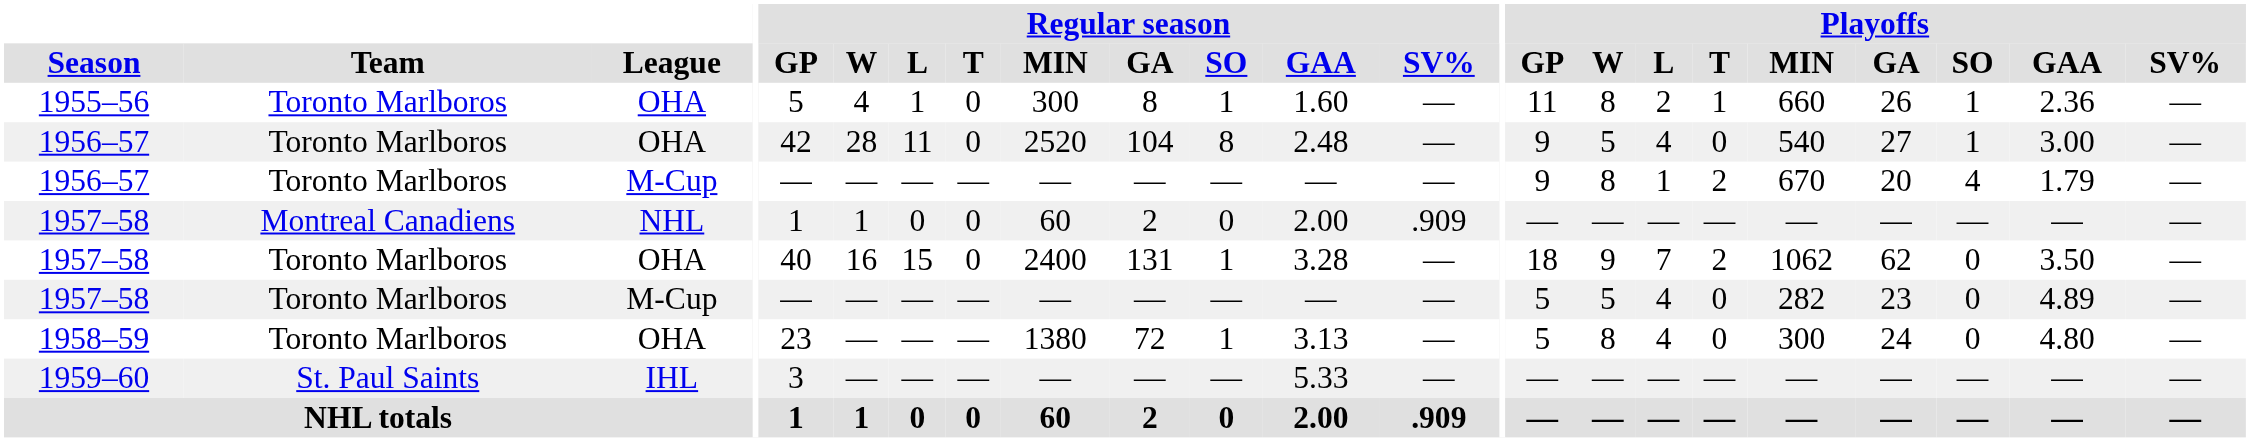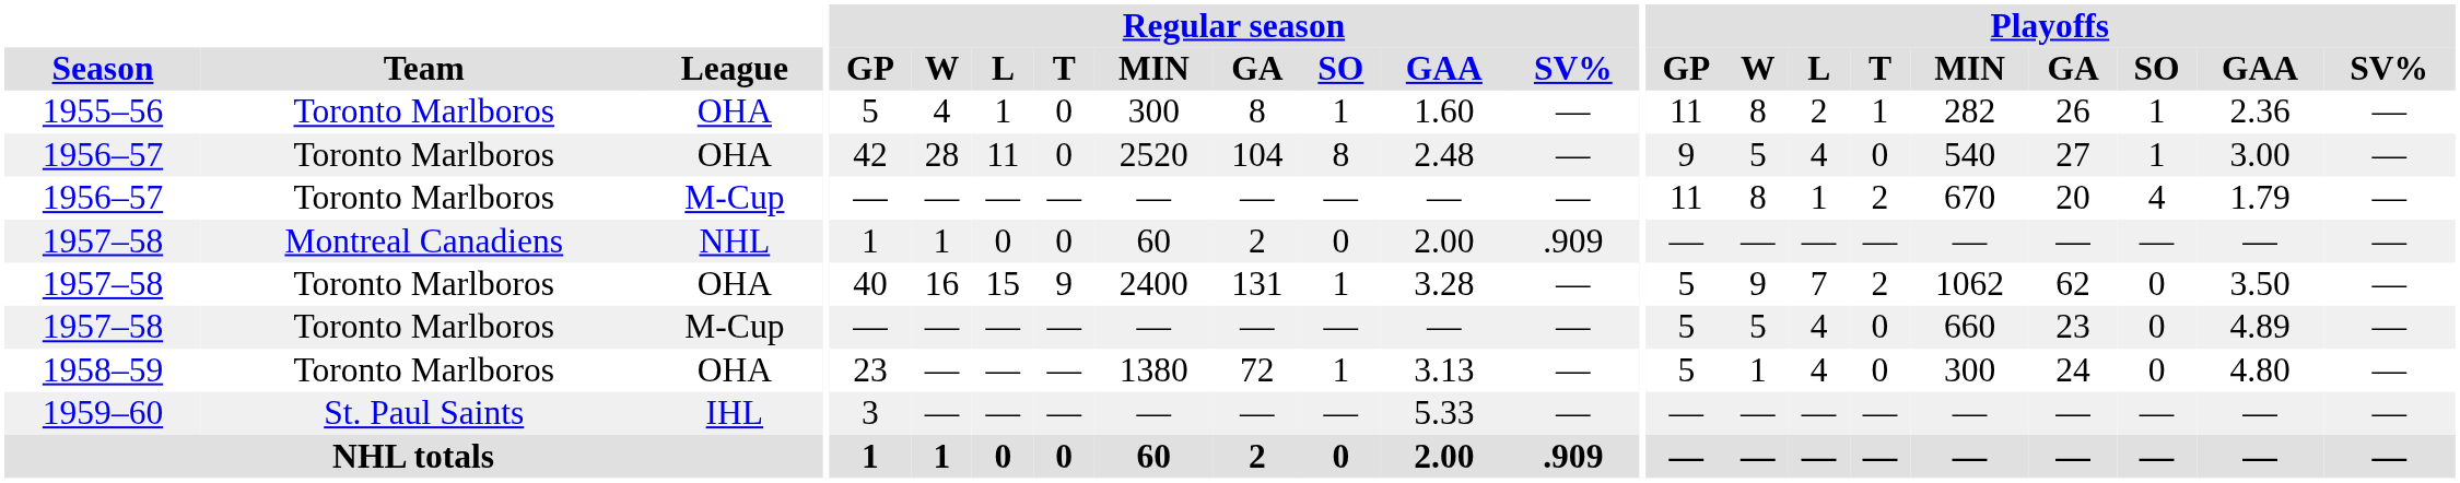 <table border="0" cellpadding="1" cellspacing="0" style="width:90%; text-align:center;">
 <tr bgcolor="#e0e0e0">
 <th colspan="3" bgcolor="#ffffff"></th>
 <th rowspan="99" bgcolor="#ffffff"></th>
 <th colspan="9" bgcolor="#e0e0e0"><a href='#'>Regular season</a></th>
 <th rowspan="99" bgcolor="#ffffff"></th>
 <th colspan="9" bgcolor="#e0e0e0"><a href='#'>Playoffs</a></th>
 </tr>
 <tr bgcolor="#e0e0e0">
 <th><a href='#'>Season</a></th>
 <th>Team</th>
 <th>League</th>
 <th>GP</th>
 <th>W</th>
 <th>L</th>
 <th>T</th>
 <th>MIN</th>
 <th>GA</th>
 <th><a href='#'>SO</a></th>
 <th><a href='#'>GAA</a></th>
 <th><a href='#'>SV%</a></th>
 <th>GP</th>
 <th>W</th>
 <th>L</th>
 <th>T</th>
 <th>MIN</th>
 <th>GA</th>
 <th>SO</th>
 <th>GAA</th>
 <th>SV%</th>
 </tr>
 <tr>
 <td><a href='#'>1955–56</a></td>
 <td><a href='#'>Toronto Marlboros</a></td>
 <td><a href='#'>OHA</a></td>
 <td>5</td>
 <td>4</td>
 <td>1</td>
 <td>0</td>
 <td>300</td>
 <td>8</td>
 <td>1</td>
 <td>1.60</td>
 <td>—</td>
 <td>11</td>
 <td>8</td>
 <td>2</td>
 <td>1</td>
-<td>660</td>
+<td>282</td>
 <td>26</td>
 <td>1</td>
 <td>2.36</td>
 <td>—</td>
 </tr>
 <tr bgcolor="#f0f0f0">
 <td><a href='#'>1956–57</a></td>
 <td>Toronto Marlboros</td>
 <td>OHA</td>
 <td>42</td>
 <td>28</td>
 <td>11</td>
 <td>0</td>
 <td>2520</td>
 <td>104</td>
 <td>8</td>
 <td>2.48</td>
 <td>—</td>
 <td>9</td>
 <td>5</td>
 <td>4</td>
 <td>0</td>
 <td>540</td>
 <td>27</td>
 <td>1</td>
 <td>3.00</td>
 <td>—</td>
 </tr>
 <tr>
 <td><a href='#'>1956–57</a></td>
 <td>Toronto Marlboros</td>
 <td><a href='#'>M-Cup</a></td>
 <td>—</td>
 <td>—</td>
 <td>—</td>
 <td>—</td>
 <td>—</td>
 <td>—</td>
 <td>—</td>
 <td>—</td>
 <td>—</td>
-<td>9</td>
+<td>11</td>
 <td>8</td>
 <td>1</td>
 <td>2</td>
 <td>670</td>
 <td>20</td>
 <td>4</td>
 <td>1.79</td>
 <td>—</td>
 </tr>
 <tr bgcolor="#f0f0f0">
 <td><a href='#'>1957–58</a></td>
 <td><a href='#'>Montreal Canadiens</a></td>
 <td><a href='#'>NHL</a></td>
 <td>1</td>
 <td>1</td>
 <td>0</td>
 <td>0</td>
 <td>60</td>
 <td>2</td>
 <td>0</td>
 <td>2.00</td>
 <td>.909</td>
 <td>—</td>
 <td>—</td>
 <td>—</td>
 <td>—</td>
 <td>—</td>
 <td>—</td>
 <td>—</td>
 <td>—</td>
 <td>—</td>
 </tr>
 <tr>
 <td><a href='#'>1957–58</a></td>
 <td>Toronto Marlboros</td>
 <td>OHA</td>
 <td>40</td>
 <td>16</td>
 <td>15</td>
-<td>0</td>
+<td>9</td>
 <td>2400</td>
 <td>131</td>
 <td>1</td>
 <td>3.28</td>
 <td>—</td>
-<td>18</td>
+<td>5</td>
 <td>9</td>
 <td>7</td>
 <td>2</td>
 <td>1062</td>
 <td>62</td>
 <td>0</td>
 <td>3.50</td>
 <td>—</td>
 </tr>
 <tr bgcolor="#f0f0f0">
 <td><a href='#'>1957–58</a></td>
 <td>Toronto Marlboros</td>
 <td>M-Cup</td>
 <td>—</td>
 <td>—</td>
 <td>—</td>
 <td>—</td>
 <td>—</td>
 <td>—</td>
 <td>—</td>
 <td>—</td>
 <td>—</td>
 <td>5</td>
 <td>5</td>
 <td>4</td>
 <td>0</td>
-<td>282</td>
+<td>660</td>
 <td>23</td>
 <td>0</td>
 <td>4.89</td>
 <td>—</td>
 </tr>
 <tr>
 <td><a href='#'>1958–59</a></td>
 <td>Toronto Marlboros</td>
 <td>OHA</td>
 <td>23</td>
 <td>—</td>
 <td>—</td>
 <td>—</td>
 <td>1380</td>
 <td>72</td>
 <td>1</td>
 <td>3.13</td>
 <td>—</td>
 <td>5</td>
-<td>8</td>
+<td>1</td>
 <td>4</td>
 <td>0</td>
 <td>300</td>
 <td>24</td>
 <td>0</td>
 <td>4.80</td>
 <td>—</td>
 </tr>
 <tr bgcolor="#f0f0f0">
 <td><a href='#'>1959–60</a></td>
 <td><a href='#'>St. Paul Saints</a></td>
 <td><a href='#'>IHL</a></td>
 <td>3</td>
 <td>—</td>
 <td>—</td>
 <td>—</td>
 <td>—</td>
 <td>—</td>
 <td>—</td>
 <td>5.33</td>
 <td>—</td>
 <td>—</td>
 <td>—</td>
 <td>—</td>
 <td>—</td>
 <td>—</td>
 <td>—</td>
 <td>—</td>
 <td>—</td>
 <td>—</td>
 </tr>
 <tr bgcolor="#e0e0e0">
 <th colspan=3>NHL totals</th>
 <th>1</th>
 <th>1</th>
 <th>0</th>
 <th>0</th>
 <th>60</th>
 <th>2</th>
 <th>0</th>
 <th>2.00</th>
 <th>.909</th>
 <th>—</th>
 <th>—</th>
 <th>—</th>
 <th>—</th>
 <th>—</th>
 <th>—</th>
 <th>—</th>
 <th>—</th>
 <th>—</th>
 </tr>
 </table>
